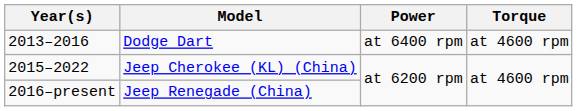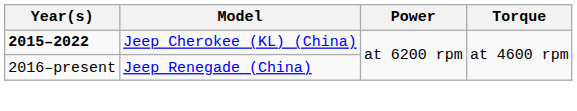 <table class="wikitable" style="font-size: 90%">
 <tr>
 <th>Year(s)</th>
 <th>Model</th>
 <th>Power</th>
 <th>Torque</th>
 </tr>
 <tr>
-<td>2013–2016</td>
-<td><a href='#'>Dodge Dart</a></td>
-<td> at 6400 rpm</td>
-<td> at 4600 rpm</td>
-</tr>
-<tr>
-<td>2015–2022</td>
+<td><strong>2015–2022</strong></td>
 <td><a href='#'>Jeep Cherokee (KL) (China)</a></td>
 <td rowspan=2> at 6200 rpm</td>
 <td rowspan=2> at 4600 rpm</td>
 </tr>
 <tr>
 <td>2016–present</td>
 <td><a href='#'>Jeep Renegade (China)</a></td>
 </tr>
 </table>
